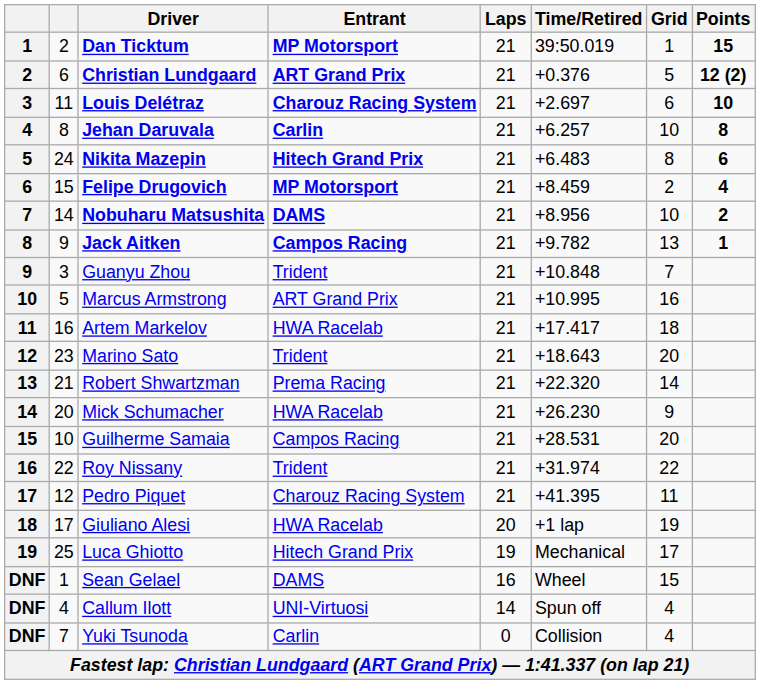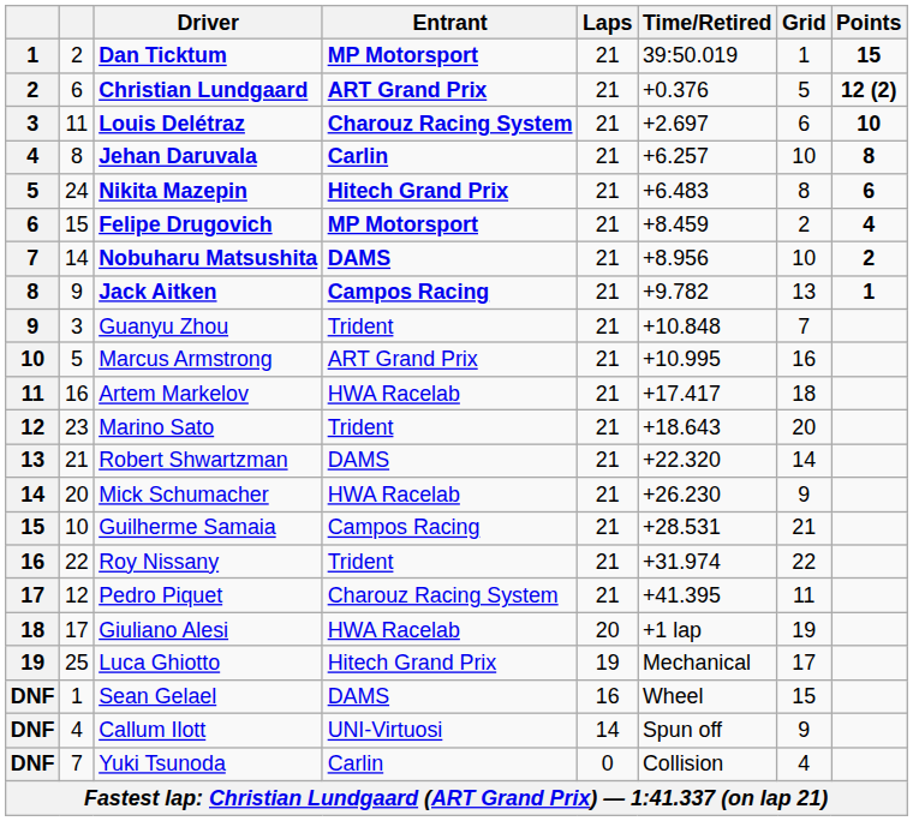 <table class="wikitable" style="font-size: 85%;">
 <tr>
 <th></th>
 <th></th>
 <th>Driver</th>
 <th>Entrant</th>
 <th>Laps</th>
 <th>Time/Retired</th>
 <th>Grid</th>
 <th>Points</th>
 </tr>
 <tr>
 <th>1</th>
 <td align="center">2</td>
 <td> <strong><a href='#'>Dan Ticktum</a></strong></td>
 <td><strong><a href='#'>MP Motorsport</a></strong></td>
 <td align="center">21</td>
 <td>39:50.019</td>
 <td align="center">1</td>
 <td align="center"><strong>15</strong></td>
 </tr>
 <tr>
 <th>2</th>
 <td align="center">6</td>
 <td> <strong><a href='#'>Christian Lundgaard</a></strong></td>
 <td><strong><a href='#'>ART Grand Prix</a></strong></td>
 <td align="center">21</td>
 <td>+0.376</td>
 <td align="center">5</td>
 <td align="center"><strong>12 (2)</strong></td>
 </tr>
 <tr>
 <th>3</th>
 <td align="center">11</td>
 <td> <strong><a href='#'>Louis Delétraz</a></strong></td>
 <td><strong><a href='#'>Charouz Racing System</a></strong></td>
 <td align="center">21</td>
 <td>+2.697</td>
 <td align="center">6</td>
 <td align="center"><strong>10</strong></td>
 </tr>
 <tr>
 <th>4</th>
 <td align="center">8</td>
 <td> <strong><a href='#'>Jehan Daruvala</a></strong></td>
 <td><strong><a href='#'>Carlin</a></strong></td>
 <td align="center">21</td>
 <td>+6.257</td>
 <td align="center">10</td>
 <td align="center"><strong>8</strong></td>
 </tr>
 <tr>
 <th>5</th>
 <td align="center">24</td>
 <td> <strong><a href='#'>Nikita Mazepin</a></strong></td>
 <td><strong><a href='#'>Hitech Grand Prix</a></strong></td>
 <td align="center">21</td>
 <td>+6.483</td>
 <td align="center">8</td>
 <td align="center"><strong>6</strong></td>
 </tr>
 <tr>
 <th>6</th>
 <td align="center">15</td>
 <td> <strong><a href='#'>Felipe Drugovich</a></strong></td>
 <td><strong><a href='#'>MP Motorsport</a></strong></td>
 <td align="center">21</td>
 <td>+8.459</td>
 <td align="center">2</td>
 <td align="center"><strong>4</strong></td>
 </tr>
 <tr>
 <th>7</th>
 <td align="center">14</td>
 <td> <strong><a href='#'>Nobuharu Matsushita</a></strong></td>
 <td><strong><a href='#'>DAMS</a></strong></td>
 <td align="center">21</td>
 <td>+8.956</td>
 <td align="center">10</td>
 <td align="center"><strong>2</strong></td>
 </tr>
 <tr>
 <th>8</th>
 <td align="center">9</td>
 <td> <strong><a href='#'>Jack Aitken</a></strong></td>
 <td><strong><a href='#'>Campos Racing</a></strong></td>
 <td align="center">21</td>
 <td>+9.782</td>
 <td align="center">13</td>
 <td align="center"><strong>1</strong></td>
 </tr>
 <tr>
 <th>9</th>
 <td align="center">3</td>
 <td> <a href='#'>Guanyu Zhou</a></td>
 <td><a href='#'>Trident</a></td>
 <td align="center">21</td>
 <td>+10.848</td>
 <td align="center">7</td>
 <td align="center"></td>
 </tr>
 <tr>
 <th>10</th>
 <td align="center">5</td>
 <td> <a href='#'>Marcus Armstrong</a></td>
 <td><a href='#'>ART Grand Prix</a></td>
 <td align="center">21</td>
 <td>+10.995</td>
 <td align="center">16</td>
 <td align="center"></td>
 </tr>
 <tr>
 <th>11</th>
 <td align="center">16</td>
 <td> <a href='#'>Artem Markelov</a></td>
 <td><a href='#'>HWA Racelab</a></td>
 <td align="center">21</td>
 <td>+17.417</td>
 <td align="center">18</td>
 <td align="center"></td>
 </tr>
 <tr>
 <th>12</th>
 <td align="center">23</td>
 <td> <a href='#'>Marino Sato</a></td>
 <td><a href='#'>Trident</a></td>
 <td align="center">21</td>
 <td>+18.643</td>
 <td align="center">20</td>
 <td align="center"></td>
 </tr>
 <tr>
 <th>13</th>
 <td align="center">21</td>
 <td> <a href='#'>Robert Shwartzman</a></td>
-<td><a href='#'>Prema Racing</a></td>
+<td><a href='#'>DAMS</a></td>
 <td align="center">21</td>
 <td>+22.320</td>
 <td align="center">14</td>
 <td align="center"></td>
 </tr>
 <tr>
 <th>14</th>
 <td align="center">20</td>
 <td> <a href='#'>Mick Schumacher</a></td>
 <td><a href='#'>HWA Racelab</a></td>
 <td align="center">21</td>
 <td>+26.230</td>
 <td align="center">9</td>
 <td align="center"></td>
 </tr>
 <tr>
 <th>15</th>
 <td align="center">10</td>
 <td> <a href='#'>Guilherme Samaia</a></td>
 <td><a href='#'>Campos Racing</a></td>
 <td align="center">21</td>
 <td>+28.531</td>
-<td align="center">20</td>
+<td align="center">21</td>
 <td align="center"></td>
 </tr>
 <tr>
 <th>16</th>
 <td align="center">22</td>
 <td> <a href='#'>Roy Nissany</a></td>
 <td><a href='#'>Trident</a></td>
 <td align="center">21</td>
 <td>+31.974</td>
 <td align="center">22</td>
 <td align="center"></td>
 </tr>
 <tr>
 <th>17</th>
 <td align="center">12</td>
 <td> <a href='#'>Pedro Piquet</a></td>
 <td><a href='#'>Charouz Racing System</a></td>
 <td align="center">21</td>
 <td>+41.395</td>
 <td align="center">11</td>
 <td align="center"></td>
 </tr>
 <tr>
 <th>18</th>
 <td align="center">17</td>
 <td> <a href='#'>Giuliano Alesi</a></td>
 <td><a href='#'>HWA Racelab</a></td>
 <td align="center">20</td>
 <td>+1 lap</td>
 <td align="center">19</td>
 <td align="center"></td>
 </tr>
 <tr>
 <th>19</th>
 <td align="center">25</td>
 <td> <a href='#'>Luca Ghiotto</a></td>
 <td><a href='#'>Hitech Grand Prix</a></td>
 <td align="center">19</td>
 <td>Mechanical</td>
 <td align="center">17</td>
 <td></td>
 </tr>
 <tr>
 <th>DNF</th>
 <td align="center">1</td>
 <td> <a href='#'>Sean Gelael</a></td>
 <td><a href='#'>DAMS</a></td>
 <td align="center">16</td>
 <td>Wheel</td>
 <td align="center">15</td>
 <td></td>
 </tr>
 <tr>
 <th>DNF</th>
 <td align="center">4</td>
 <td> <a href='#'>Callum Ilott</a></td>
 <td><a href='#'>UNI-Virtuosi</a></td>
 <td align="center">14</td>
 <td>Spun off</td>
-<td align="center">4</td>
+<td align="center">9</td>
 <td></td>
 </tr>
 <tr>
 <th>DNF</th>
 <td align="center">7</td>
 <td> <a href='#'>Yuki Tsunoda</a></td>
 <td><a href='#'>Carlin</a></td>
 <td align="center">0</td>
 <td>Collision</td>
 <td align="center">4</td>
 <td></td>
 </tr>
 <tr>
 <th colspan="8"><em>Fastest lap:  <a href='#'>Christian Lundgaard</a> (<a href='#'>ART Grand Prix</a>) — 1:41.337 (on lap 21)</em></th>
 </tr>
 </table>
